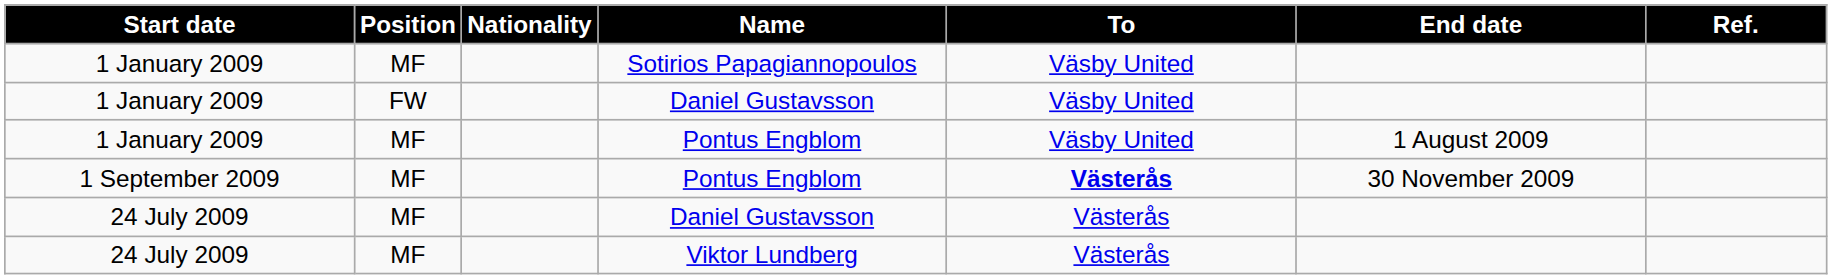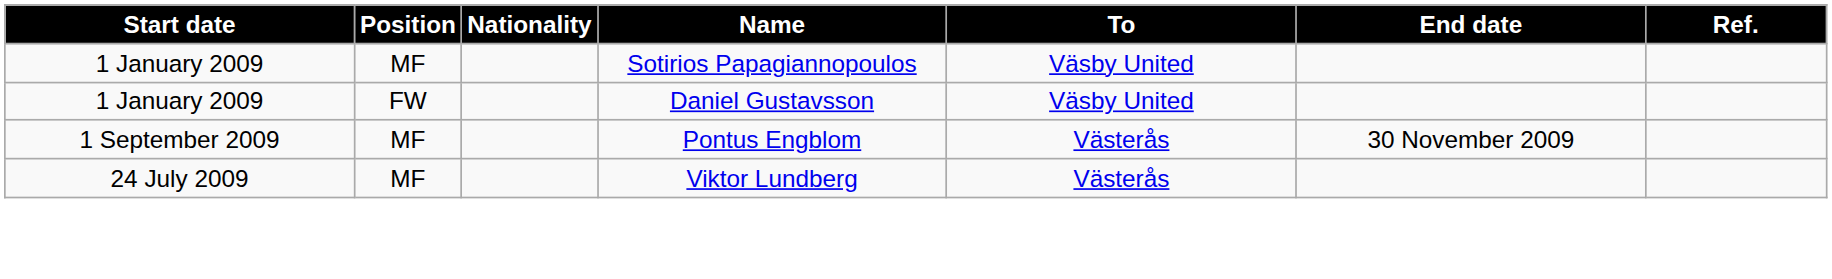 <table class="wikitable"  style="text-align:center; font-size:90%; ">
 <tr>
 <th style="background:#000000; color:white; width:200px;">Start date</th>
 <th style="background:#000000; color:white; width:50px;">Position</th>
 <th style="background:#000000; color:white; width:50px;">Nationality</th>
 <th style="background:#000000; color:white; width:200px;">Name</th>
 <th style="background:#000000; color:white; width:200px;">To</th>
 <th style="background:#000000; color:white; width:200px;">End date</th>
 <th style="background:#000000; color:white; width:100px;">Ref.</th>
 </tr>
 <tr>
 <td>1 January 2009</td>
 <td>MF</td>
 <td></td>
 <td><a href='#'>Sotirios Papagiannopoulos</a></td>
 <td><a href='#'>Väsby United</a></td>
 <td></td>
 <td></td>
 </tr>
 <tr>
 <td>1 January 2009</td>
 <td>FW</td>
 <td></td>
 <td><a href='#'>Daniel Gustavsson</a></td>
 <td><a href='#'>Väsby United</a></td>
 <td></td>
 <td></td>
 </tr>
 <tr>
-<td>1 January 2009</td>
-<td>MF</td>
-<td></td>
-<td><a href='#'>Pontus Engblom</a></td>
-<td><a href='#'>Väsby United</a></td>
-<td>1 August 2009</td>
-<td></td>
-</tr>
-<tr>
 <td>1 September 2009</td>
 <td>MF</td>
 <td></td>
 <td><a href='#'>Pontus Engblom</a></td>
-<td><strong><a href='#'>Västerås</a></strong></td>
+<td><a href='#'>Västerås</a></td>
 <td>30 November 2009</td>
-<td></td>
-</tr>
-<tr>
-<td>24 July 2009</td>
-<td>MF</td>
-<td></td>
-<td><a href='#'>Daniel Gustavsson</a></td>
-<td><a href='#'>Västerås</a></td>
-<td></td>
 <td></td>
 </tr>
 <tr>
 <td>24 July 2009</td>
 <td>MF</td>
 <td></td>
 <td><a href='#'>Viktor Lundberg</a></td>
 <td><a href='#'>Västerås</a></td>
 <td></td>
 <td></td>
 </tr>
 </table>
